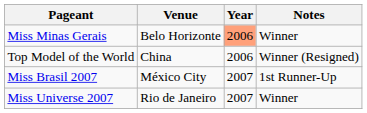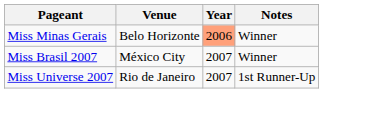 <table class="wikitable">
 <tr>
 <th>Pageant</th>
 <th>Venue</th>
 <th>Year</th>
 <th>Notes</th>
 </tr>
 <tr>
 <td><a href='#'>Miss Minas Gerais</a></td>
 <td>Belo Horizonte</td>
 <td style="background: lightsalmon;">2006</td>
 <td>Winner</td>
 </tr>
 <tr>
-<td>Top Model of the World</td>
-<td>China</td>
-<td>2006</td>
-<td>Winner (Resigned)</td>
-</tr>
-<tr>
 <td><a href='#'>Miss Brasil 2007</a></td>
 <td>México City</td>
 <td>2007</td>
-<td>1st Runner-Up</td>
+<td>Winner</td>
 </tr>
 <tr>
 <td><a href='#'>Miss Universe 2007</a></td>
 <td>Rio de Janeiro</td>
 <td>2007</td>
-<td>Winner</td>
+<td>1st Runner-Up</td>
 </tr>
 </table>
